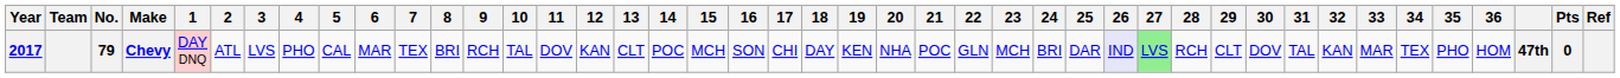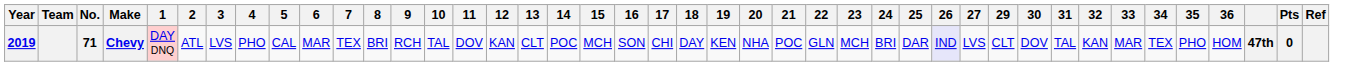 <table class="wikitable" style="text-align:center; font-size:75%">
 <tr>
 <th>Year</th>
 <th>Team</th>
 <th>No.</th>
 <th>Make</th>
 <th>1</th>
 <th>2</th>
 <th>3</th>
 <th>4</th>
 <th>5</th>
 <th>6</th>
 <th>7</th>
 <th>8</th>
 <th>9</th>
 <th>10</th>
 <th>11</th>
 <th>12</th>
 <th>13</th>
 <th>14</th>
 <th>15</th>
 <th>16</th>
 <th>17</th>
 <th>18</th>
 <th>19</th>
 <th>20</th>
 <th>21</th>
 <th>22</th>
 <th>23</th>
 <th>24</th>
 <th>25</th>
 <th>26</th>
 <th>27</th>
-<th>28</th>
 <th>29</th>
 <th>30</th>
 <th>31</th>
 <th>32</th>
 <th>33</th>
 <th>34</th>
 <th>35</th>
 <th>36</th>
 <th></th>
 <th>Pts</th>
 <th>Ref</th>
 </tr>
 <tr>
-<th><a href='#'>2017</a></th>
+<th><a href='#'>2019</a></th>
 <th></th>
-<th>79</th>
+<th>71</th>
 <th><a href='#'>Chevy</a></th>
 <td style="background:#FFCFCF;"><a href='#'>DAY</a><br><small>DNQ</small></td>
 <td><a href='#'>ATL</a></td>
 <td><a href='#'>LVS</a></td>
 <td><a href='#'>PHO</a></td>
 <td><a href='#'>CAL</a></td>
 <td><a href='#'>MAR</a></td>
 <td><a href='#'>TEX</a></td>
 <td><a href='#'>BRI</a></td>
 <td><a href='#'>RCH</a></td>
 <td><a href='#'>TAL</a></td>
 <td><a href='#'>DOV</a></td>
 <td><a href='#'>KAN</a></td>
 <td><a href='#'>CLT</a></td>
 <td><a href='#'>POC</a></td>
 <td><a href='#'>MCH</a></td>
 <td><a href='#'>SON</a></td>
 <td><a href='#'>CHI</a></td>
 <td><a href='#'>DAY</a></td>
 <td><a href='#'>KEN</a></td>
 <td><a href='#'>NHA</a></td>
 <td><a href='#'>POC</a></td>
 <td><a href='#'>GLN</a></td>
 <td><a href='#'>MCH</a></td>
 <td><a href='#'>BRI</a></td>
 <td><a href='#'>DAR</a></td>
 <td style="background: lavender;"><a href='#'>IND</a></td>
-<td style="background: lightgreen;"><a href='#'>LVS</a></td>
-<td><a href='#'>RCH</a></td>
+<td><a href='#'>LVS</a></td>
 <td><a href='#'>CLT</a></td>
 <td><a href='#'>DOV</a></td>
 <td><a href='#'>TAL</a></td>
 <td><a href='#'>KAN</a></td>
 <td><a href='#'>MAR</a></td>
 <td><a href='#'>TEX</a></td>
 <td><a href='#'>PHO</a></td>
 <td><a href='#'>HOM</a></td>
 <th>47th</th>
 <th>0</th>
 <th></th>
 </tr>
 </table>
